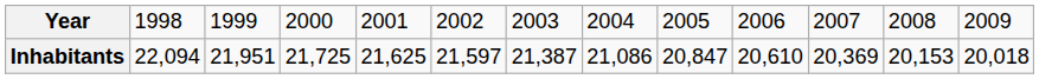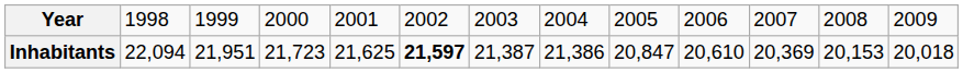 <table class="wikitable">
 <tr>
 <th>Year</th>
 <td>1998</td>
 <td>1999</td>
 <td>2000</td>
 <td>2001</td>
 <td>2002</td>
 <td>2003</td>
 <td>2004</td>
 <td>2005</td>
 <td>2006</td>
 <td>2007</td>
 <td>2008</td>
 <td>2009</td>
 </tr>
 <tr align="right">
 <th>Inhabitants</th>
 <td>22,094</td>
 <td>21,951</td>
-<td>21,725</td>
+<td>21,723</td>
 <td>21,625</td>
-<td>21,597</td>
+<td><strong>21,597</strong></td>
 <td>21,387</td>
-<td>21,086</td>
+<td>21,386</td>
 <td>20,847</td>
 <td>20,610</td>
 <td>20,369</td>
 <td>20,153</td>
 <td>20,018</td>
 </tr>
 </table>
